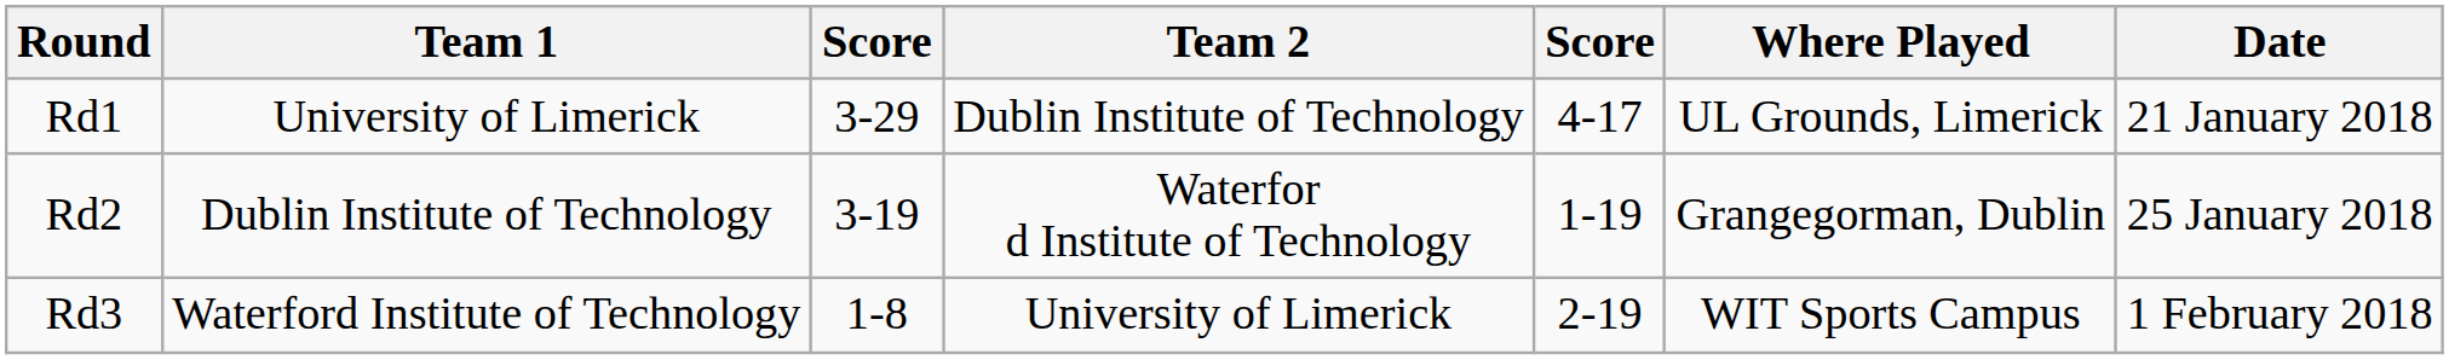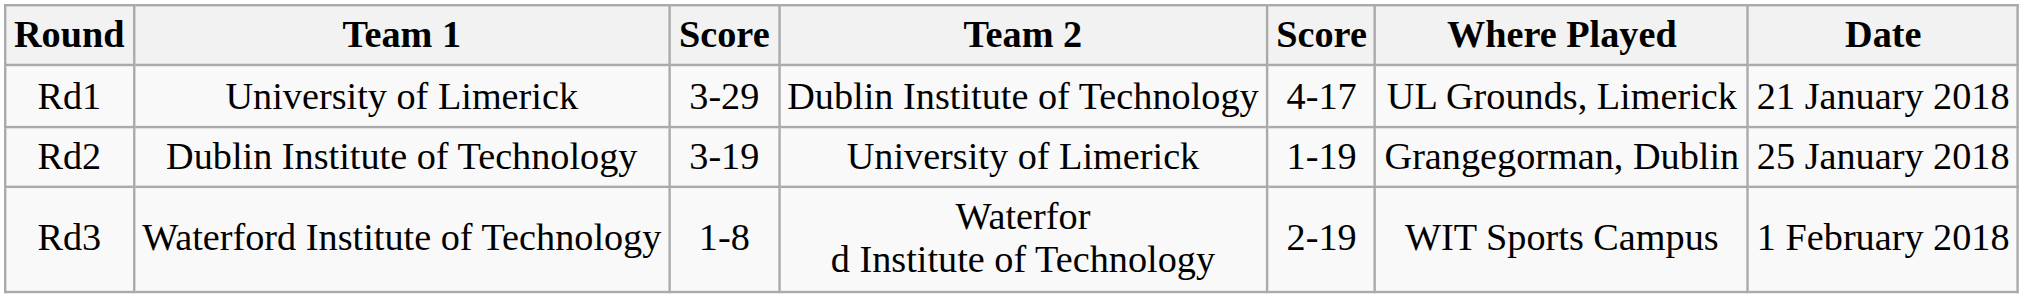 <table class="wikitable">
 <tr style="background:#efefef">
 <th>Round</th>
 <th>Team 1</th>
 <th>Score</th>
 <th>Team 2</th>
 <th>Score</th>
 <th>Where Played</th>
 <th>Date</th>
 </tr>
 <tr align="center">
 <td>Rd1</td>
 <td>University of Limerick</td>
 <td>3-29</td>
 <td>Dublin Institute of Technology</td>
 <td>4-17</td>
 <td>UL Grounds, Limerick</td>
 <td>21 January 2018</td>
 </tr>
 <tr align="center">
 <td>Rd2</td>
 <td>Dublin Institute of Technology</td>
 <td>3-19</td>
-<td>Waterfor<br>d Institute of Technology</td>
+<td>University of Limerick</td>
 <td>1-19</td>
 <td>Grangegorman, Dublin</td>
 <td>25 January 2018</td>
 </tr>
 <tr align="center">
 <td>Rd3</td>
 <td>Waterford Institute of Technology</td>
 <td>1-8</td>
-<td>University of Limerick</td>
+<td>Waterfor<br>d Institute of Technology</td>
 <td>2-19</td>
 <td>WIT Sports Campus</td>
 <td>1 February 2018</td>
 </tr>
 </table>
